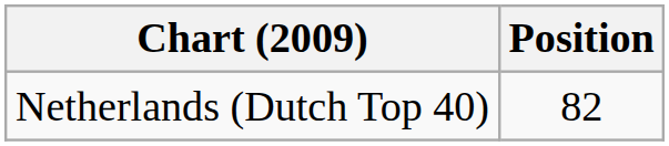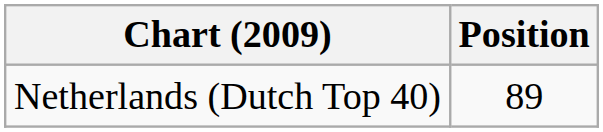 <table class="wikitable">
 <tr>
 <th>Chart (2009)</th>
 <th>Position</th>
 </tr>
 <tr>
 <td>Netherlands (Dutch Top 40)</td>
-<td align="center">82</td>
+<td align="center">89</td>
 </tr>
 </table>
